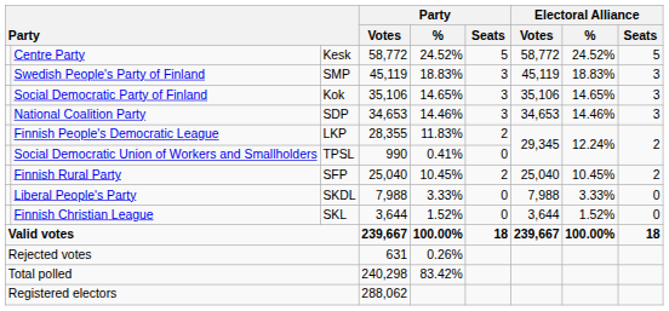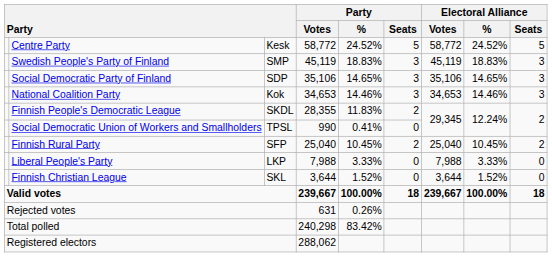 <table class="wikitable" border="1" style="text-align:right;">
 <tr>
 <th style="text-align:left;" valign=bottom rowspan=2 colspan=3>Party</th>
 <th colspan=3>Party</th>
 <th colspan=3>Electoral Alliance</th>
 </tr>
 <tr>
 <th align=center valign=bottom width="50">Votes</th>
 <th align=center valign=bottom width="50">%</th>
 <th align=center valign=bottom width="50">Seats</th>
 <th align=center valign=bottom width="50">Votes</th>
 <th align=center valign=bottom width="50">%</th>
 <th align=center valign=bottom width="50">Seats</th>
 </tr>
 <tr>
 <td></td>
 <td align=left><a href='#'>Centre Party</a></td>
 <td align=left>Kesk</td>
 <td>58,772</td>
 <td>24.52%</td>
 <td>5</td>
 <td>58,772</td>
 <td>24.52%</td>
 <td>5</td>
 </tr>
 <tr>
 <td></td>
 <td align=left><a href='#'>Swedish People's Party of Finland</a></td>
 <td align=left>SMP</td>
 <td>45,119</td>
 <td>18.83%</td>
 <td>3</td>
 <td>45,119</td>
 <td>18.83%</td>
 <td>3</td>
 </tr>
 <tr>
 <td></td>
 <td align=left style="white-space: nowrap;"><a href='#'>Social Democratic Party of Finland</a></td>
-<td align=left>Kok</td>
+<td align=left>SDP</td>
 <td>35,106</td>
 <td>14.65%</td>
 <td>3</td>
 <td>35,106</td>
 <td>14.65%</td>
 <td>3</td>
 </tr>
 <tr>
 <td></td>
 <td align=left><a href='#'>National Coalition Party</a></td>
-<td align=left>SDP</td>
+<td align=left>Kok</td>
 <td>34,653</td>
 <td>14.46%</td>
 <td>3</td>
 <td>34,653</td>
 <td>14.46%</td>
 <td>3</td>
 </tr>
 <tr>
 <td></td>
 <td align=left><a href='#'>Finnish People's Democratic League</a></td>
-<td align=left>LKP</td>
+<td align=left>SKDL</td>
 <td>28,355</td>
 <td>11.83%</td>
 <td>2</td>
 <td rowspan=2>29,345</td>
 <td rowspan=2>12.24%</td>
 <td rowspan=2>2</td>
 </tr>
 <tr>
 <td></td>
 <td align=left><a href='#'>Social Democratic Union of Workers and Smallholders</a></td>
 <td align=left>TPSL</td>
 <td>990</td>
 <td>0.41%</td>
 <td>0</td>
 </tr>
 <tr>
 <td></td>
 <td align=left><a href='#'>Finnish Rural Party</a></td>
 <td align=left>SFP</td>
 <td>25,040</td>
 <td>10.45%</td>
 <td>2</td>
 <td>25,040</td>
 <td>10.45%</td>
 <td>2</td>
 </tr>
 <tr>
 <td></td>
 <td align=left><a href='#'>Liberal People's Party</a></td>
-<td align=left>SKDL</td>
+<td align=left>LKP</td>
 <td>7,988</td>
 <td>3.33%</td>
 <td>0</td>
 <td>7,988</td>
 <td>3.33%</td>
 <td>0</td>
 </tr>
 <tr>
 <td></td>
 <td align=left><a href='#'>Finnish Christian League</a></td>
 <td align=left>SKL</td>
 <td>3,644</td>
 <td>1.52%</td>
 <td>0</td>
 <td>3,644</td>
 <td>1.52%</td>
 <td>0</td>
 </tr>
 <tr style="font-weight:bold">
 <td align=left colspan=3>Valid votes</td>
 <td>239,667</td>
 <td>100.00%</td>
 <td>18</td>
 <td>239,667</td>
 <td>100.00%</td>
 <td>18</td>
 </tr>
 <tr>
 <td align=left colspan=3>Rejected votes</td>
 <td>631</td>
 <td>0.26%</td>
 <td></td>
 <td></td>
 <td></td>
 <td></td>
 </tr>
 <tr>
 <td align=left colspan=3>Total polled</td>
 <td>240,298</td>
 <td>83.42%</td>
 <td></td>
 <td></td>
 <td></td>
 <td></td>
 </tr>
 <tr>
 <td align=left colspan=3>Registered electors</td>
 <td>288,062</td>
 <td></td>
 <td></td>
 <td></td>
 <td></td>
 <td></td>
 </tr>
 </table>
